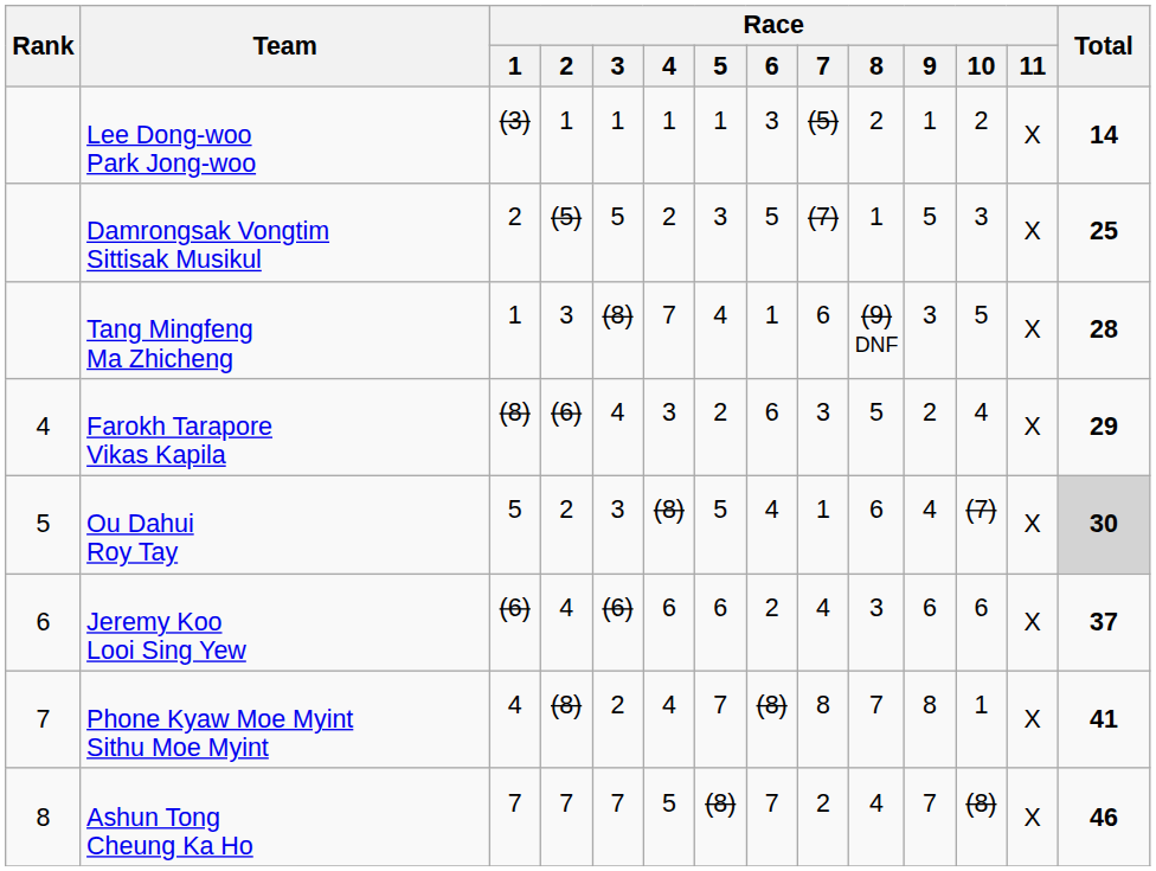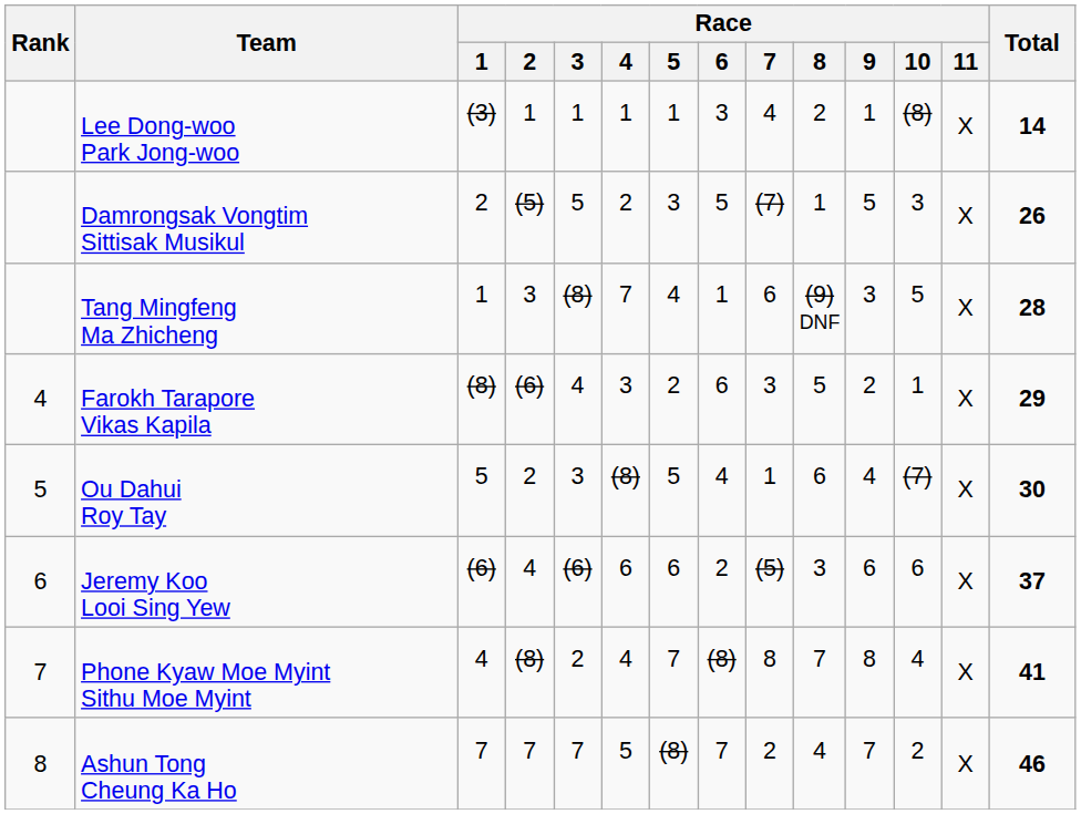 <table | class="wikitable" style="text-align:center">
 <tr>
 <th rowspan="2" width=40>Rank</th>
 <th rowspan="2" width=250>Team</th>
 <th colspan="11">Race</th>
 <th rowspan="2" width=50>Total</th>
 </tr>
 <tr>
 <th width=25>1</th>
 <th width=25>2</th>
 <th width=25>3</th>
 <th width=25>4</th>
 <th width=25>5</th>
 <th width=25>6</th>
 <th width=25>7</th>
 <th width=25>8</th>
 <th width=25>9</th>
 <th width=25>10</th>
 <th width=25>11</th>
 </tr>
 <tr>
 <td></td>
 <td align=left><br><a href='#'>Lee Dong-woo</a><br><a href='#'>Park Jong-woo</a></td>
 <td><s>(3)</s><br> </td>
 <td>1<br> </td>
 <td>1<br> </td>
 <td>1<br> </td>
 <td>1<br> </td>
 <td>3<br> </td>
-<td><s>(5)</s><br> </td>
+<td>4<br> </td>
 <td>2<br> </td>
 <td>1<br> </td>
-<td>2<br> </td>
+<td><s>(8)</s><br> </td>
 <td>X</td>
 <td><strong>14</strong></td>
 </tr>
 <tr>
 <td></td>
 <td align=left><br><a href='#'>Damrongsak Vongtim</a><br><a href='#'>Sittisak Musikul</a></td>
 <td>2<br> </td>
 <td><s>(5)</s><br> </td>
 <td>5<br> </td>
 <td>2<br> </td>
 <td>3<br> </td>
 <td>5<br> </td>
 <td><s>(7)</s><br> </td>
 <td>1<br> </td>
 <td>5<br> </td>
 <td>3<br> </td>
 <td>X</td>
-<td><strong>25</strong></td>
+<td><strong>26</strong></td>
 </tr>
 <tr>
 <td></td>
 <td align=left><br><a href='#'>Tang Mingfeng</a><br><a href='#'>Ma Zhicheng</a></td>
 <td>1<br> </td>
 <td>3<br> </td>
 <td><s>(8)</s><br> </td>
 <td>7<br> </td>
 <td>4<br> </td>
 <td>1<br> </td>
 <td>6<br> </td>
 <td><s>(9)</s><br><small>DNF</small></td>
 <td>3<br> </td>
 <td>5<br> </td>
 <td>X</td>
 <td><strong>28</strong></td>
 </tr>
 <tr>
 <td>4</td>
 <td align=left><br><a href='#'>Farokh Tarapore</a><br><a href='#'>Vikas Kapila</a></td>
 <td><s>(8)</s><br> </td>
 <td><s>(6)</s><br> </td>
 <td>4<br> </td>
 <td>3<br> </td>
 <td>2<br> </td>
 <td>6<br> </td>
 <td>3<br> </td>
 <td>5<br> </td>
 <td>2<br> </td>
-<td>4<br> </td>
+<td>1<br> </td>
 <td>X</td>
 <td><strong>29</strong></td>
 </tr>
 <tr>
 <td>5</td>
 <td align=left><br><a href='#'>Ou Dahui</a><br><a href='#'>Roy Tay</a></td>
 <td>5<br> </td>
 <td>2<br> </td>
 <td>3<br> </td>
 <td><s>(8)</s><br> </td>
 <td>5<br> </td>
 <td>4<br> </td>
 <td>1<br> </td>
 <td>6<br> </td>
 <td>4<br> </td>
 <td><s>(7)</s><br> </td>
 <td>X</td>
-<td style="background: lightgrey;"><strong>30</strong></td>
+<td><strong>30</strong></td>
 </tr>
 <tr>
 <td>6</td>
 <td align=left><br><a href='#'>Jeremy Koo</a><br><a href='#'>Looi Sing Yew</a></td>
 <td><s>(6)</s><br> </td>
 <td>4<br> </td>
 <td><s>(6)</s><br> </td>
 <td>6<br> </td>
 <td>6<br> </td>
 <td>2<br> </td>
-<td>4<br> </td>
+<td><s>(5)</s><br> </td>
 <td>3<br> </td>
 <td>6<br> </td>
 <td>6<br> </td>
 <td>X</td>
 <td><strong>37</strong></td>
 </tr>
 <tr>
 <td>7</td>
 <td align=left><br><a href='#'>Phone Kyaw Moe Myint</a><br><a href='#'>Sithu Moe Myint</a></td>
 <td>4<br> </td>
 <td><s>(8)</s><br> </td>
 <td>2<br> </td>
 <td>4<br> </td>
 <td>7<br> </td>
 <td><s>(8)</s><br> </td>
 <td>8<br> </td>
 <td>7<br> </td>
 <td>8<br> </td>
-<td>1<br> </td>
+<td>4<br> </td>
 <td>X</td>
 <td><strong>41</strong></td>
 </tr>
 <tr>
 <td>8</td>
 <td align=left><br><a href='#'>Ashun Tong</a><br><a href='#'>Cheung Ka Ho</a></td>
 <td>7<br> </td>
 <td>7<br> </td>
 <td>7<br> </td>
 <td>5<br> </td>
 <td><s>(8)</s><br> </td>
 <td>7<br> </td>
 <td>2<br> </td>
 <td>4<br> </td>
 <td>7<br> </td>
-<td><s>(8)</s><br> </td>
+<td>2<br> </td>
 <td>X</td>
 <td><strong>46</strong></td>
 </tr>
 </table>
